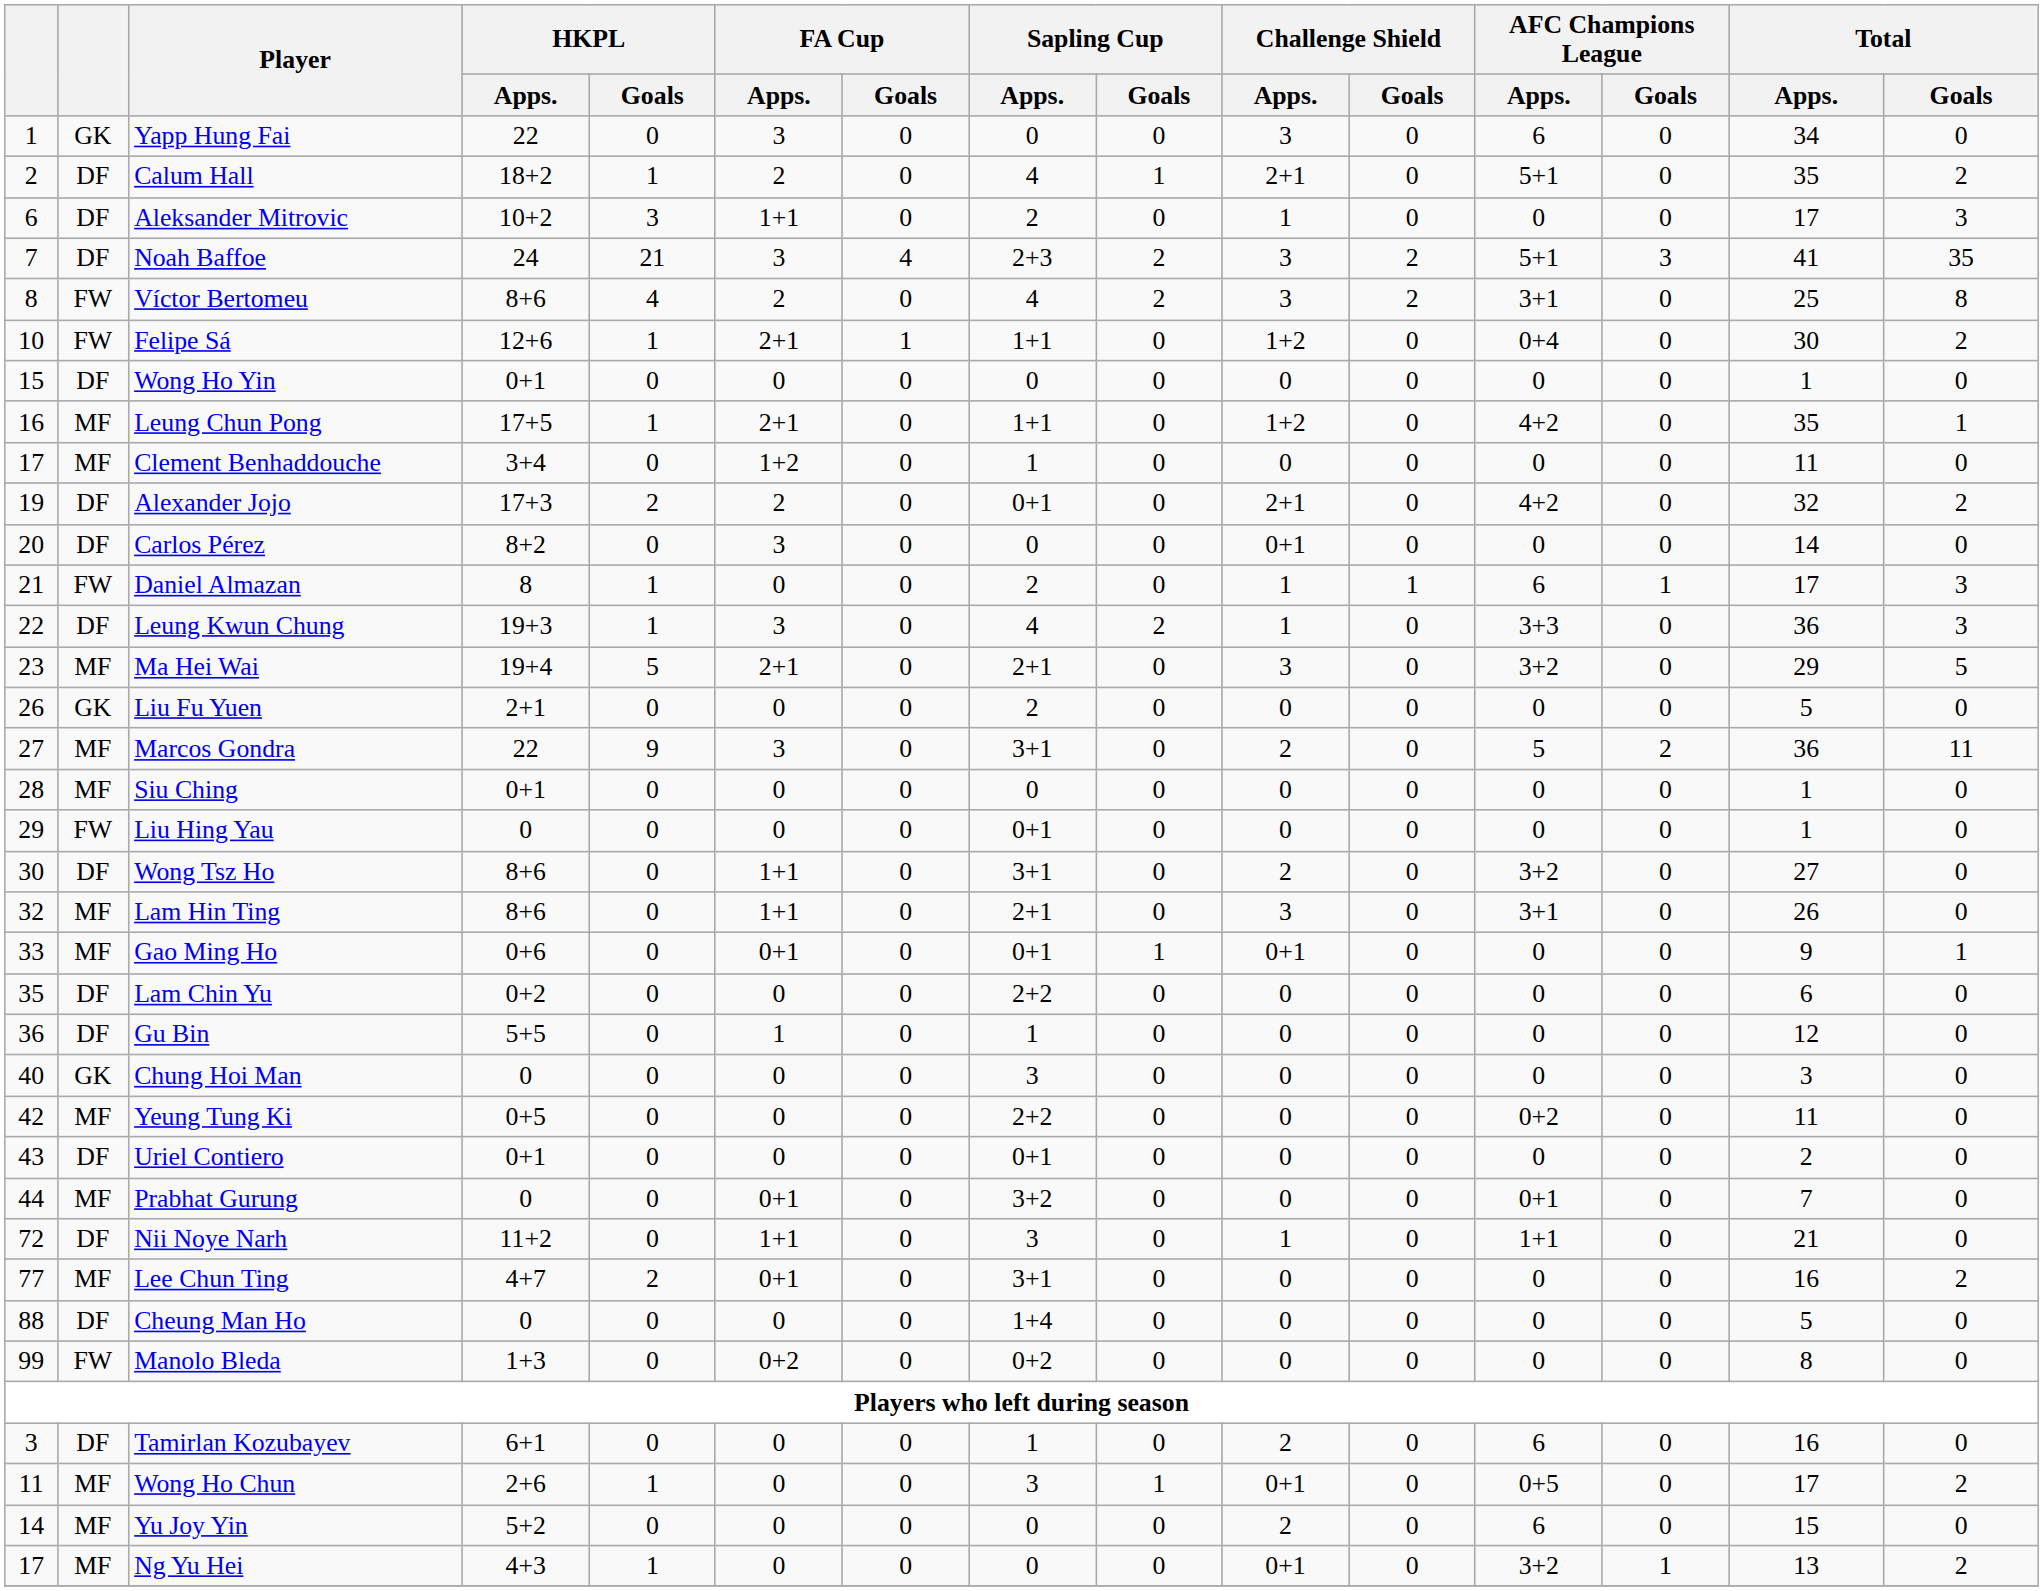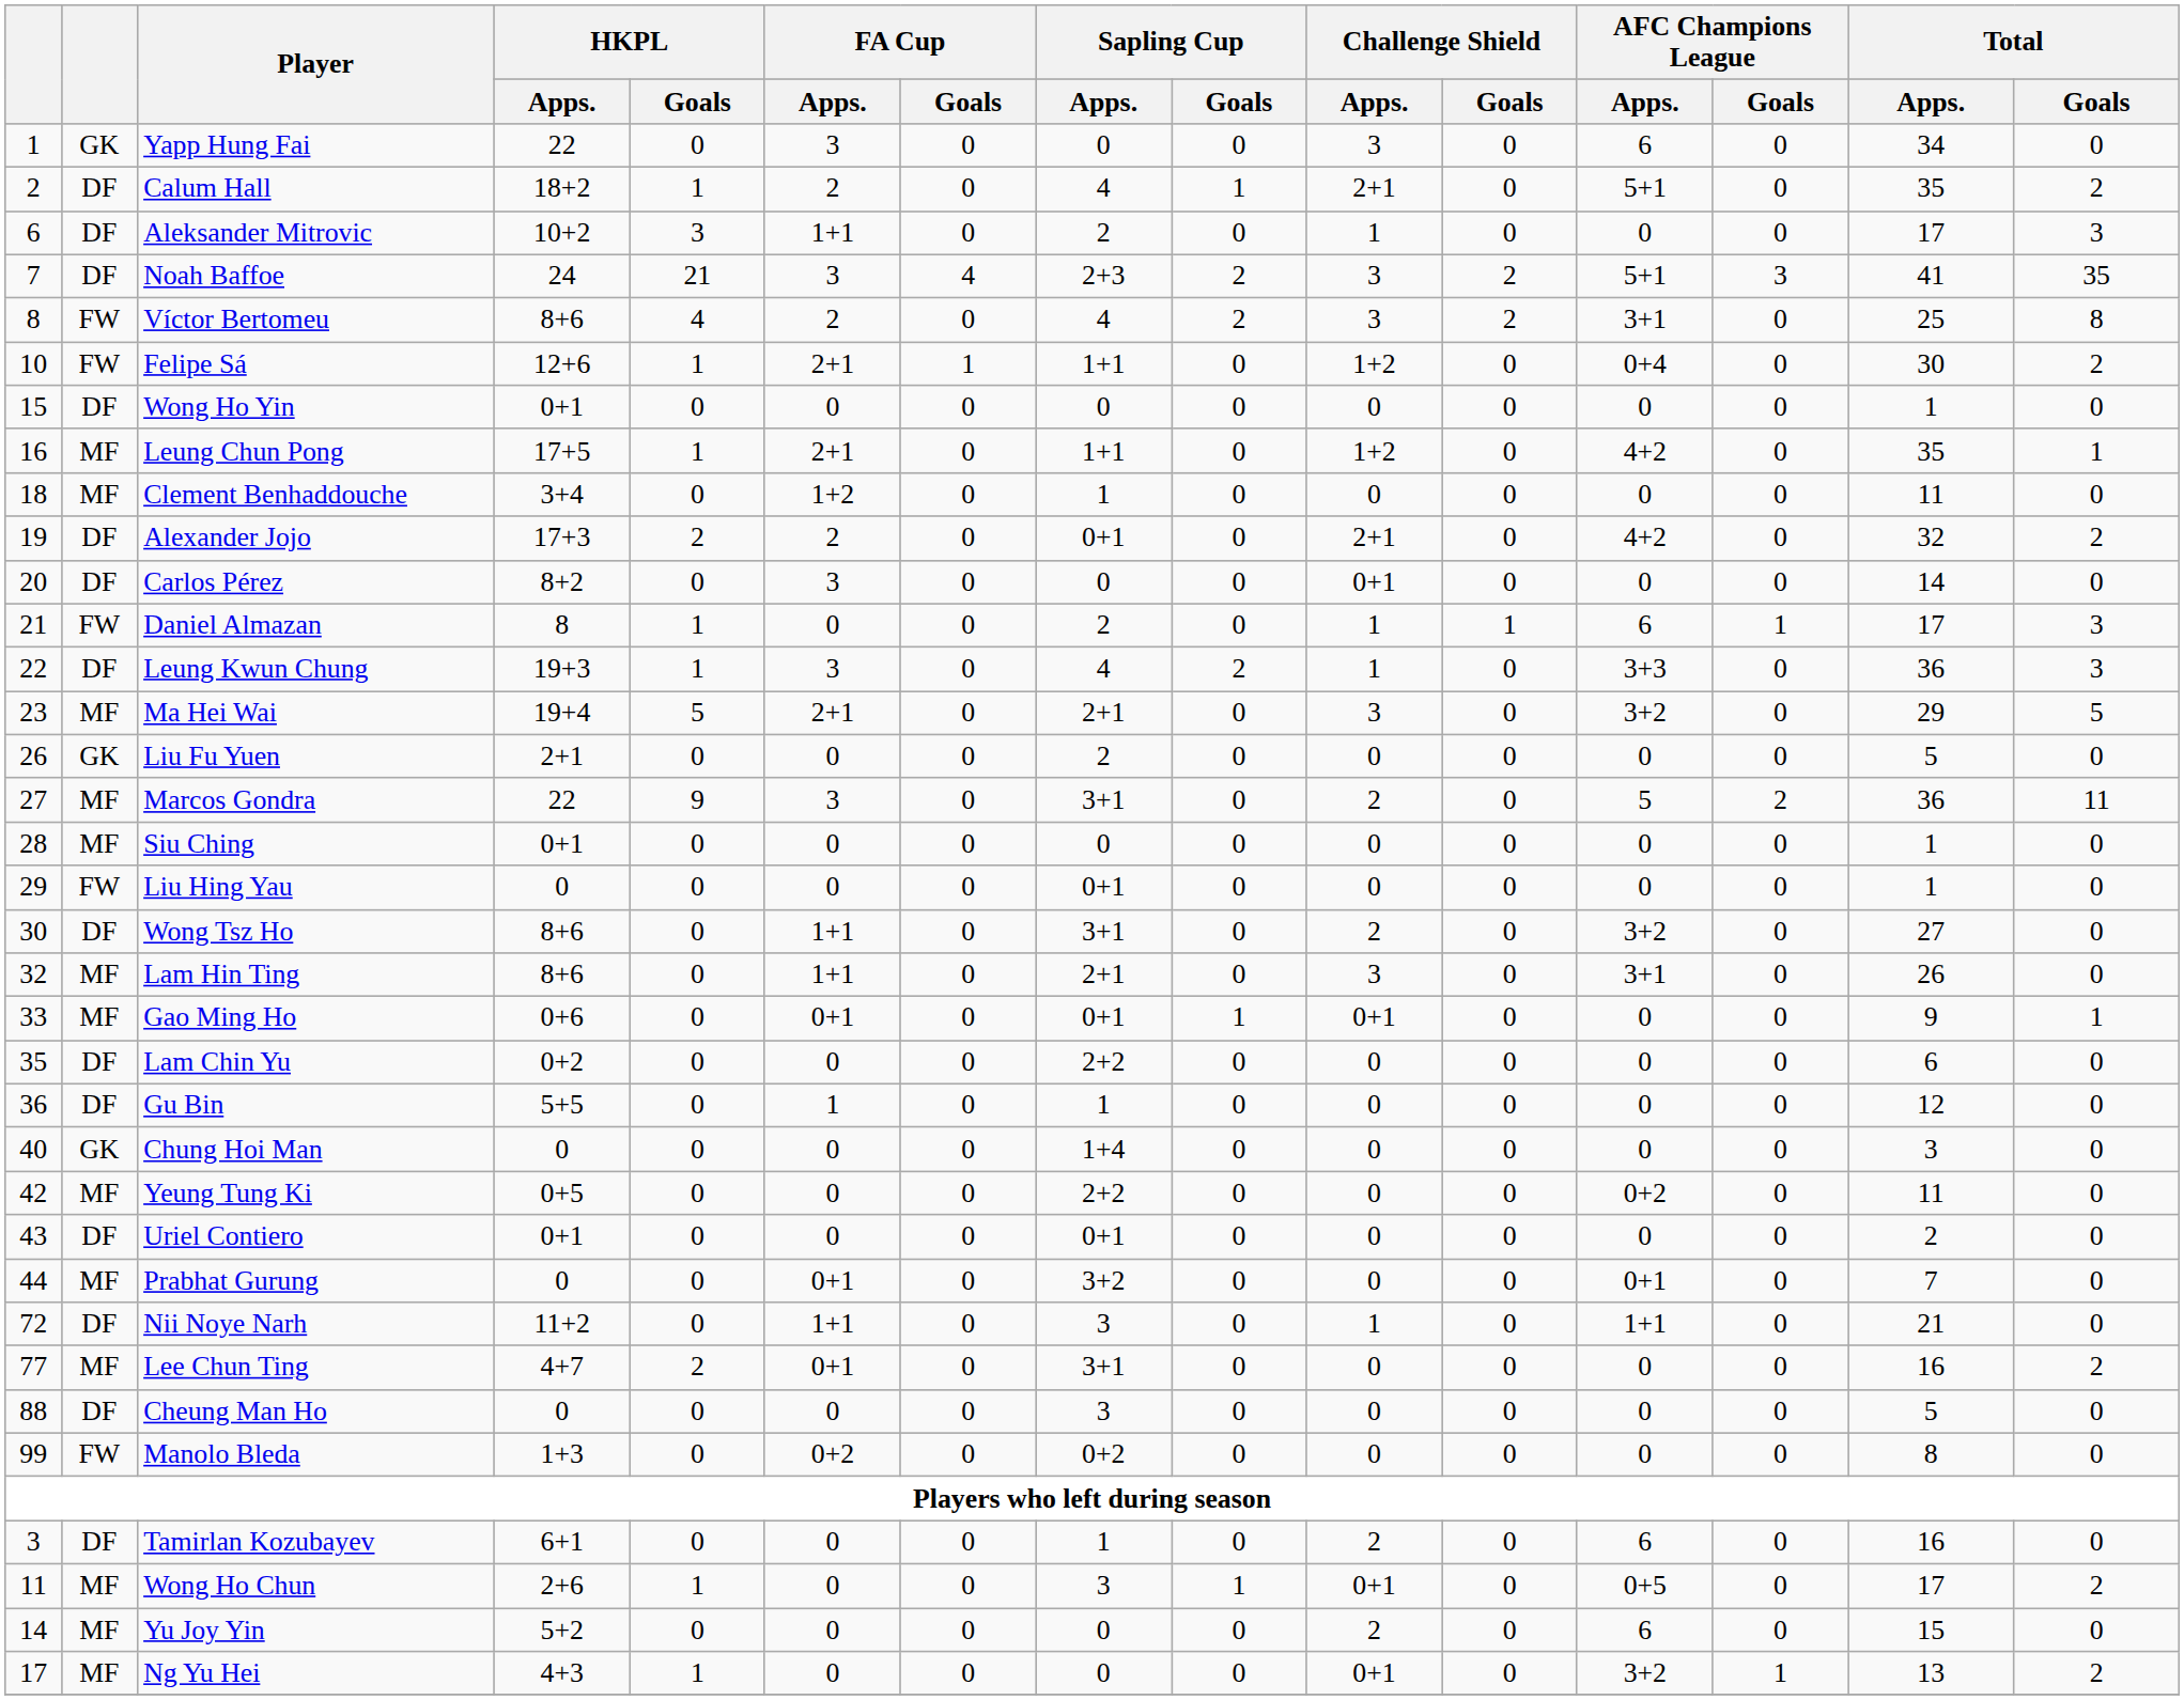 <table class="wikitable" style="text-align:center; font-size:100%; width:100%;">
 <tr>
 <th rowspan=2></th>
 <th rowspan=2></th>
 <th rowspan=2 width="200">Player</th>
 <th colspan=2 width="105">HKPL</th>
 <th colspan=2 width="105">FA Cup</th>
 <th colspan=2 width="105">Sapling Cup</th>
 <th colspan=2 width="105">Challenge Shield</th>
 <th colspan=2 width="105">AFC Champions League</th>
 <th colspan=2 width="130">Total</th>
 </tr>
 <tr>
 <th>Apps.</th>
 <th> Goals</th>
 <th>Apps.</th>
 <th> Goals</th>
 <th>Apps.</th>
 <th> Goals</th>
 <th>Apps.</th>
 <th> Goals</th>
 <th>Apps.</th>
 <th> Goals</th>
 <th>Apps.</th>
 <th> Goals</th>
 </tr>
 <tr>
 <td>1</td>
 <td>GK</td>
 <td align="left"> <a href='#'>Yapp Hung Fai</a></td>
 <td>22</td>
 <td>0</td>
 <td>3</td>
 <td>0</td>
 <td>0</td>
 <td>0</td>
 <td>3</td>
 <td>0</td>
 <td>6</td>
 <td>0</td>
 <td>34</td>
 <td>0</td>
 </tr>
 <tr>
 <td>2</td>
 <td>DF</td>
 <td align="left"> <a href='#'>Calum Hall</a></td>
 <td>18+2</td>
 <td>1</td>
 <td>2</td>
 <td>0</td>
 <td>4</td>
 <td>1</td>
 <td>2+1</td>
 <td>0</td>
 <td>5+1</td>
 <td>0</td>
 <td>35</td>
 <td>2</td>
 </tr>
 <tr>
 <td>6</td>
 <td>DF</td>
 <td align="left"> <a href='#'>Aleksander Mitrovic</a></td>
 <td>10+2</td>
 <td>3</td>
 <td>1+1</td>
 <td>0</td>
 <td>2</td>
 <td>0</td>
 <td>1</td>
 <td>0</td>
 <td>0</td>
 <td>0</td>
 <td>17</td>
 <td>3</td>
 </tr>
 <tr>
 <td>7</td>
 <td>DF</td>
 <td align="left"> <a href='#'>Noah Baffoe</a></td>
 <td>24</td>
 <td>21</td>
 <td>3</td>
 <td>4</td>
 <td>2+3</td>
 <td>2</td>
 <td>3</td>
 <td>2</td>
 <td>5+1</td>
 <td>3</td>
 <td>41</td>
 <td>35</td>
 </tr>
 <tr>
 <td>8</td>
 <td>FW</td>
 <td align="left"> <a href='#'>Víctor Bertomeu</a></td>
 <td>8+6</td>
 <td>4</td>
 <td>2</td>
 <td>0</td>
 <td>4</td>
 <td>2</td>
 <td>3</td>
 <td>2</td>
 <td>3+1</td>
 <td>0</td>
 <td>25</td>
 <td>8</td>
 </tr>
 <tr>
 <td>10</td>
 <td>FW</td>
 <td align="left"> <a href='#'>Felipe Sá</a></td>
 <td>12+6</td>
 <td>1</td>
 <td>2+1</td>
 <td>1</td>
 <td>1+1</td>
 <td>0</td>
 <td>1+2</td>
 <td>0</td>
 <td>0+4</td>
 <td>0</td>
 <td>30</td>
 <td>2</td>
 </tr>
 <tr>
 <td>15</td>
 <td>DF</td>
 <td align="left"> <a href='#'>Wong Ho Yin</a></td>
 <td>0+1</td>
 <td>0</td>
 <td>0</td>
 <td>0</td>
 <td>0</td>
 <td>0</td>
 <td>0</td>
 <td>0</td>
 <td>0</td>
 <td>0</td>
 <td>1</td>
 <td>0</td>
 </tr>
 <tr>
 <td>16</td>
 <td>MF</td>
 <td align="left"> <a href='#'>Leung Chun Pong</a></td>
 <td>17+5</td>
 <td>1</td>
 <td>2+1</td>
 <td>0</td>
 <td>1+1</td>
 <td>0</td>
 <td>1+2</td>
 <td>0</td>
 <td>4+2</td>
 <td>0</td>
 <td>35</td>
 <td>1</td>
 </tr>
 <tr>
-<td>17</td>
+<td>18</td>
 <td>MF</td>
 <td align="left"> <a href='#'>Clement Benhaddouche</a></td>
 <td>3+4</td>
 <td>0</td>
 <td>1+2</td>
 <td>0</td>
 <td>1</td>
 <td>0</td>
 <td>0</td>
 <td>0</td>
 <td>0</td>
 <td>0</td>
 <td>11</td>
 <td>0</td>
 </tr>
 <tr>
 <td>19</td>
 <td>DF</td>
 <td align="left"> <a href='#'>Alexander Jojo</a></td>
 <td>17+3</td>
 <td>2</td>
 <td>2</td>
 <td>0</td>
 <td>0+1</td>
 <td>0</td>
 <td>2+1</td>
 <td>0</td>
 <td>4+2</td>
 <td>0</td>
 <td>32</td>
 <td>2</td>
 </tr>
 <tr>
 <td>20</td>
 <td>DF</td>
 <td align="left"> <a href='#'>Carlos Pérez</a></td>
 <td>8+2</td>
 <td>0</td>
 <td>3</td>
 <td>0</td>
 <td>0</td>
 <td>0</td>
 <td>0+1</td>
 <td>0</td>
 <td>0</td>
 <td>0</td>
 <td>14</td>
 <td>0</td>
 </tr>
 <tr>
 <td>21</td>
 <td>FW</td>
 <td align="left"> <a href='#'>Daniel Almazan</a></td>
 <td>8</td>
 <td>1</td>
 <td>0</td>
 <td>0</td>
 <td>2</td>
 <td>0</td>
 <td>1</td>
 <td>1</td>
 <td>6</td>
 <td>1</td>
 <td>17</td>
 <td>3</td>
 </tr>
 <tr>
 <td>22</td>
 <td>DF</td>
 <td align="left"> <a href='#'>Leung Kwun Chung</a></td>
 <td>19+3</td>
 <td>1</td>
 <td>3</td>
 <td>0</td>
 <td>4</td>
 <td>2</td>
 <td>1</td>
 <td>0</td>
 <td>3+3</td>
 <td>0</td>
 <td>36</td>
 <td>3</td>
 </tr>
 <tr>
 <td>23</td>
 <td>MF</td>
 <td align="left"> <a href='#'>Ma Hei Wai</a></td>
 <td>19+4</td>
 <td>5</td>
 <td>2+1</td>
 <td>0</td>
 <td>2+1</td>
 <td>0</td>
 <td>3</td>
 <td>0</td>
 <td>3+2</td>
 <td>0</td>
 <td>29</td>
 <td>5</td>
 </tr>
 <tr>
 <td>26</td>
 <td>GK</td>
 <td align="left"> <a href='#'>Liu Fu Yuen</a></td>
 <td>2+1</td>
 <td>0</td>
 <td>0</td>
 <td>0</td>
 <td>2</td>
 <td>0</td>
 <td>0</td>
 <td>0</td>
 <td>0</td>
 <td>0</td>
 <td>5</td>
 <td>0</td>
 </tr>
 <tr>
 <td>27</td>
 <td>MF</td>
 <td align="left"> <a href='#'>Marcos Gondra</a></td>
 <td>22</td>
 <td>9</td>
 <td>3</td>
 <td>0</td>
 <td>3+1</td>
 <td>0</td>
 <td>2</td>
 <td>0</td>
 <td>5</td>
 <td>2</td>
 <td>36</td>
 <td>11</td>
 </tr>
 <tr>
 <td>28</td>
 <td>MF</td>
 <td align="left"> <a href='#'>Siu Ching</a></td>
 <td>0+1</td>
 <td>0</td>
 <td>0</td>
 <td>0</td>
 <td>0</td>
 <td>0</td>
 <td>0</td>
 <td>0</td>
 <td>0</td>
 <td>0</td>
 <td>1</td>
 <td>0</td>
 </tr>
 <tr>
 <td>29</td>
 <td>FW</td>
 <td align="left"> <a href='#'>Liu Hing Yau</a></td>
 <td>0</td>
 <td>0</td>
 <td>0</td>
 <td>0</td>
 <td>0+1</td>
 <td>0</td>
 <td>0</td>
 <td>0</td>
 <td>0</td>
 <td>0</td>
 <td>1</td>
 <td>0</td>
 </tr>
 <tr>
 <td>30</td>
 <td>DF</td>
 <td align="left"> <a href='#'>Wong Tsz Ho</a></td>
 <td>8+6</td>
 <td>0</td>
 <td>1+1</td>
 <td>0</td>
 <td>3+1</td>
 <td>0</td>
 <td>2</td>
 <td>0</td>
 <td>3+2</td>
 <td>0</td>
 <td>27</td>
 <td>0</td>
 </tr>
 <tr>
 <td>32</td>
 <td>MF</td>
 <td align="left"> <a href='#'>Lam Hin Ting</a></td>
 <td>8+6</td>
 <td>0</td>
 <td>1+1</td>
 <td>0</td>
 <td>2+1</td>
 <td>0</td>
 <td>3</td>
 <td>0</td>
 <td>3+1</td>
 <td>0</td>
 <td>26</td>
 <td>0</td>
 </tr>
 <tr>
 <td>33</td>
 <td>MF</td>
 <td align="left"> <a href='#'>Gao Ming Ho</a></td>
 <td>0+6</td>
 <td>0</td>
 <td>0+1</td>
 <td>0</td>
 <td>0+1</td>
 <td>1</td>
 <td>0+1</td>
 <td>0</td>
 <td>0</td>
 <td>0</td>
 <td>9</td>
 <td>1</td>
 </tr>
 <tr>
 <td>35</td>
 <td>DF</td>
 <td align="left"> <a href='#'>Lam Chin Yu</a></td>
 <td>0+2</td>
 <td>0</td>
 <td>0</td>
 <td>0</td>
 <td>2+2</td>
 <td>0</td>
 <td>0</td>
 <td>0</td>
 <td>0</td>
 <td>0</td>
 <td>6</td>
 <td>0</td>
 </tr>
 <tr>
 <td>36</td>
 <td>DF</td>
 <td align="left"> <a href='#'>Gu Bin</a></td>
 <td>5+5</td>
 <td>0</td>
 <td>1</td>
 <td>0</td>
 <td>1</td>
 <td>0</td>
 <td>0</td>
 <td>0</td>
 <td>0</td>
 <td>0</td>
 <td>12</td>
 <td>0</td>
 </tr>
 <tr>
 <td>40</td>
 <td>GK</td>
 <td align="left"> <a href='#'>Chung Hoi Man</a></td>
 <td>0</td>
 <td>0</td>
 <td>0</td>
 <td>0</td>
-<td>3</td>
+<td>1+4</td>
 <td>0</td>
 <td>0</td>
 <td>0</td>
 <td>0</td>
 <td>0</td>
 <td>3</td>
 <td>0</td>
 </tr>
 <tr>
 <td>42</td>
 <td>MF</td>
 <td align="left"> <a href='#'>Yeung Tung Ki</a></td>
 <td>0+5</td>
 <td>0</td>
 <td>0</td>
 <td>0</td>
 <td>2+2</td>
 <td>0</td>
 <td>0</td>
 <td>0</td>
 <td>0+2</td>
 <td>0</td>
 <td>11</td>
 <td>0</td>
 </tr>
 <tr>
 <td>43</td>
 <td>DF</td>
 <td align="left"> <a href='#'>Uriel Contiero</a></td>
 <td>0+1</td>
 <td>0</td>
 <td>0</td>
 <td>0</td>
 <td>0+1</td>
 <td>0</td>
 <td>0</td>
 <td>0</td>
 <td>0</td>
 <td>0</td>
 <td>2</td>
 <td>0</td>
 </tr>
 <tr>
 <td>44</td>
 <td>MF</td>
 <td align="left"> <a href='#'>Prabhat Gurung</a></td>
 <td>0</td>
 <td>0</td>
 <td>0+1</td>
 <td>0</td>
 <td>3+2</td>
 <td>0</td>
 <td>0</td>
 <td>0</td>
 <td>0+1</td>
 <td>0</td>
 <td>7</td>
 <td>0</td>
 </tr>
 <tr>
 <td>72</td>
 <td>DF</td>
 <td align="left"> <a href='#'>Nii Noye Narh</a></td>
 <td>11+2</td>
 <td>0</td>
 <td>1+1</td>
 <td>0</td>
 <td>3</td>
 <td>0</td>
 <td>1</td>
 <td>0</td>
 <td>1+1</td>
 <td>0</td>
 <td>21</td>
 <td>0</td>
 </tr>
 <tr>
 <td>77</td>
 <td>MF</td>
 <td align="left"> <a href='#'>Lee Chun Ting</a></td>
 <td>4+7</td>
 <td>2</td>
 <td>0+1</td>
 <td>0</td>
 <td>3+1</td>
 <td>0</td>
 <td>0</td>
 <td>0</td>
 <td>0</td>
 <td>0</td>
 <td>16</td>
 <td>2</td>
 </tr>
 <tr>
 <td>88</td>
 <td>DF</td>
 <td align="left"> <a href='#'>Cheung Man Ho</a></td>
 <td>0</td>
 <td>0</td>
 <td>0</td>
 <td>0</td>
-<td>1+4</td>
+<td>3</td>
 <td>0</td>
 <td>0</td>
 <td>0</td>
 <td>0</td>
 <td>0</td>
 <td>5</td>
 <td>0</td>
 </tr>
 <tr>
 <td>99</td>
 <td>FW</td>
 <td align="left"> <a href='#'>Manolo Bleda</a></td>
 <td>1+3</td>
 <td>0</td>
 <td>0+2</td>
 <td>0</td>
 <td>0+2</td>
 <td>0</td>
 <td>0</td>
 <td>0</td>
 <td>0</td>
 <td>0</td>
 <td>8</td>
 <td>0</td>
 </tr>
 <tr>
 <th colspan="15" style="background:white; color:black; text-align:center">Players who left during season</th>
 </tr>
 <tr>
 <td>3</td>
 <td>DF</td>
 <td align="left"> <a href='#'>Tamirlan Kozubayev</a></td>
 <td>6+1</td>
 <td>0</td>
 <td>0</td>
 <td>0</td>
 <td>1</td>
 <td>0</td>
 <td>2</td>
 <td>0</td>
 <td>6</td>
 <td>0</td>
 <td>16</td>
 <td>0</td>
 </tr>
 <tr>
 <td>11</td>
 <td>MF</td>
 <td align="left"> <a href='#'>Wong Ho Chun</a></td>
 <td>2+6</td>
 <td>1</td>
 <td>0</td>
 <td>0</td>
 <td>3</td>
 <td>1</td>
 <td>0+1</td>
 <td>0</td>
 <td>0+5</td>
 <td>0</td>
 <td>17</td>
 <td>2</td>
 </tr>
 <tr>
 <td>14</td>
 <td>MF</td>
 <td align="left"> <a href='#'>Yu Joy Yin</a></td>
 <td>5+2</td>
 <td>0</td>
 <td>0</td>
 <td>0</td>
 <td>0</td>
 <td>0</td>
 <td>2</td>
 <td>0</td>
 <td>6</td>
 <td>0</td>
 <td>15</td>
 <td>0</td>
 </tr>
 <tr>
 <td>17</td>
 <td>MF</td>
 <td align="left"> <a href='#'>Ng Yu Hei</a></td>
 <td>4+3</td>
 <td>1</td>
 <td>0</td>
 <td>0</td>
 <td>0</td>
 <td>0</td>
 <td>0+1</td>
 <td>0</td>
 <td>3+2</td>
 <td>1</td>
 <td>13</td>
 <td>2</td>
 </tr>
 <tr>
 </tr>
 </table>
